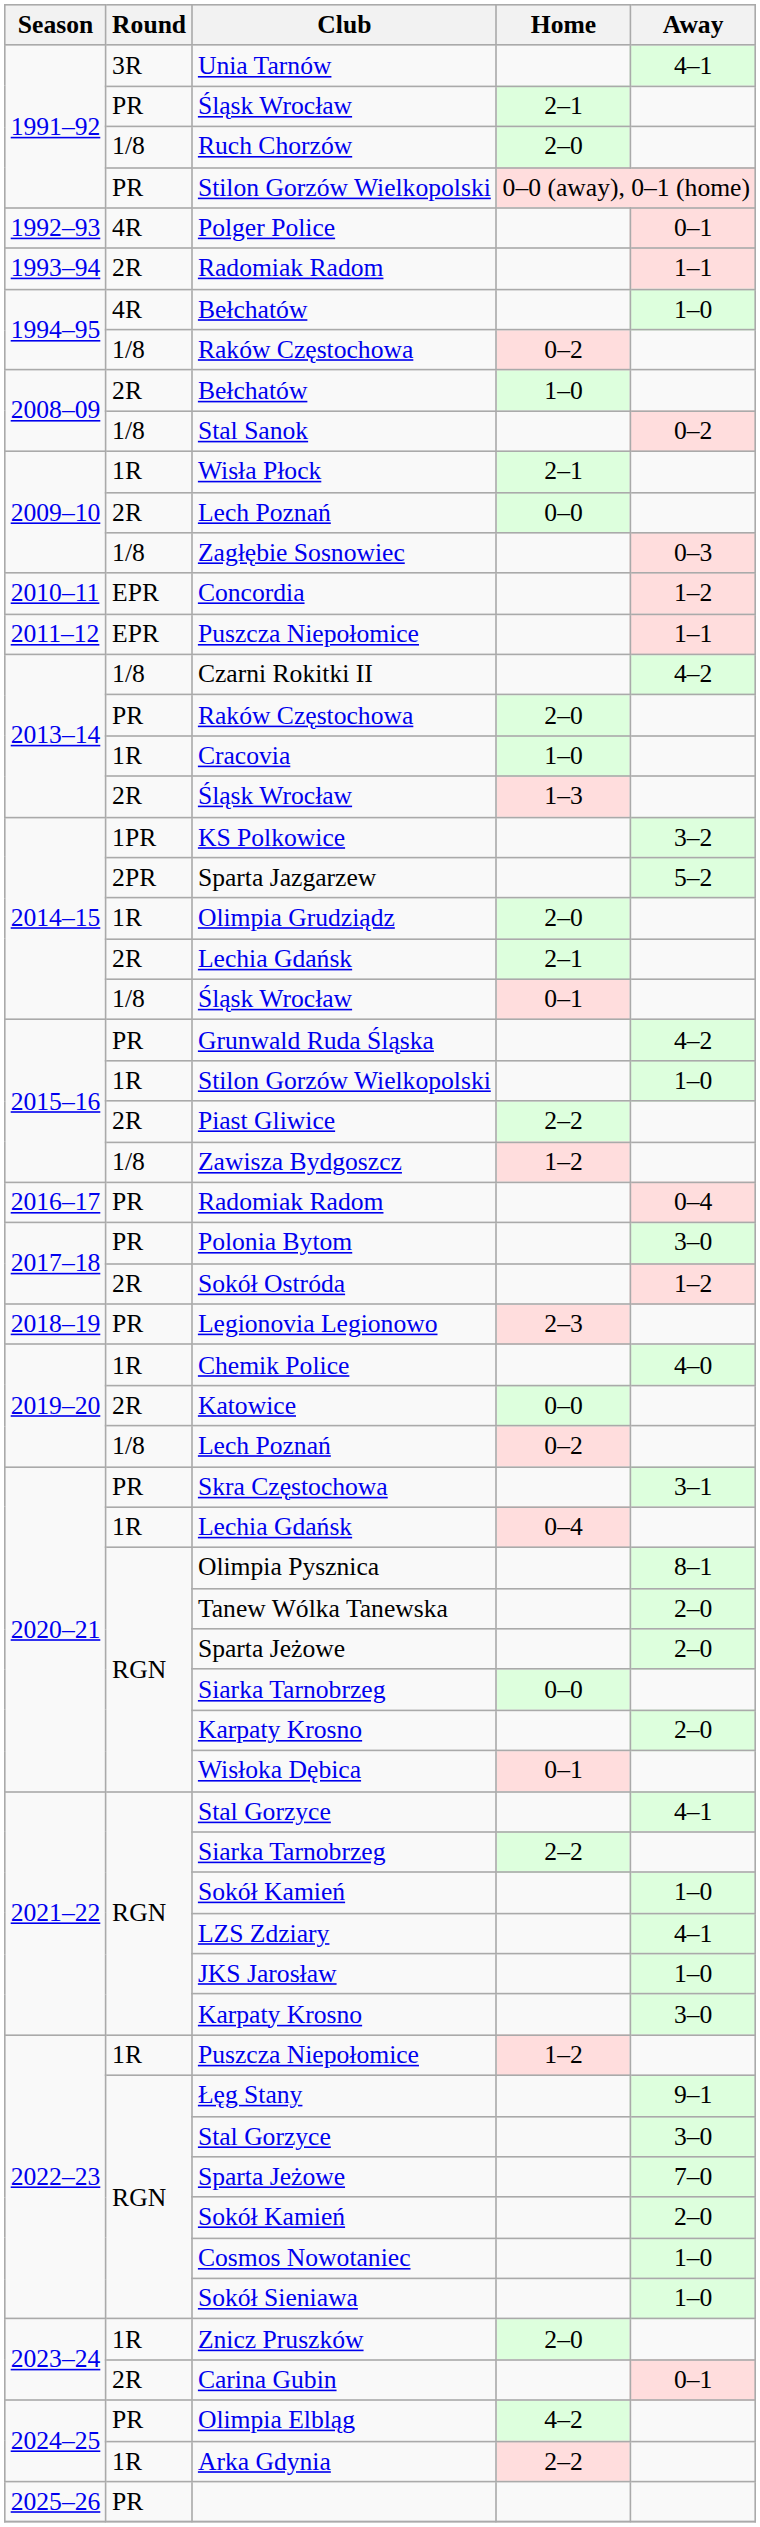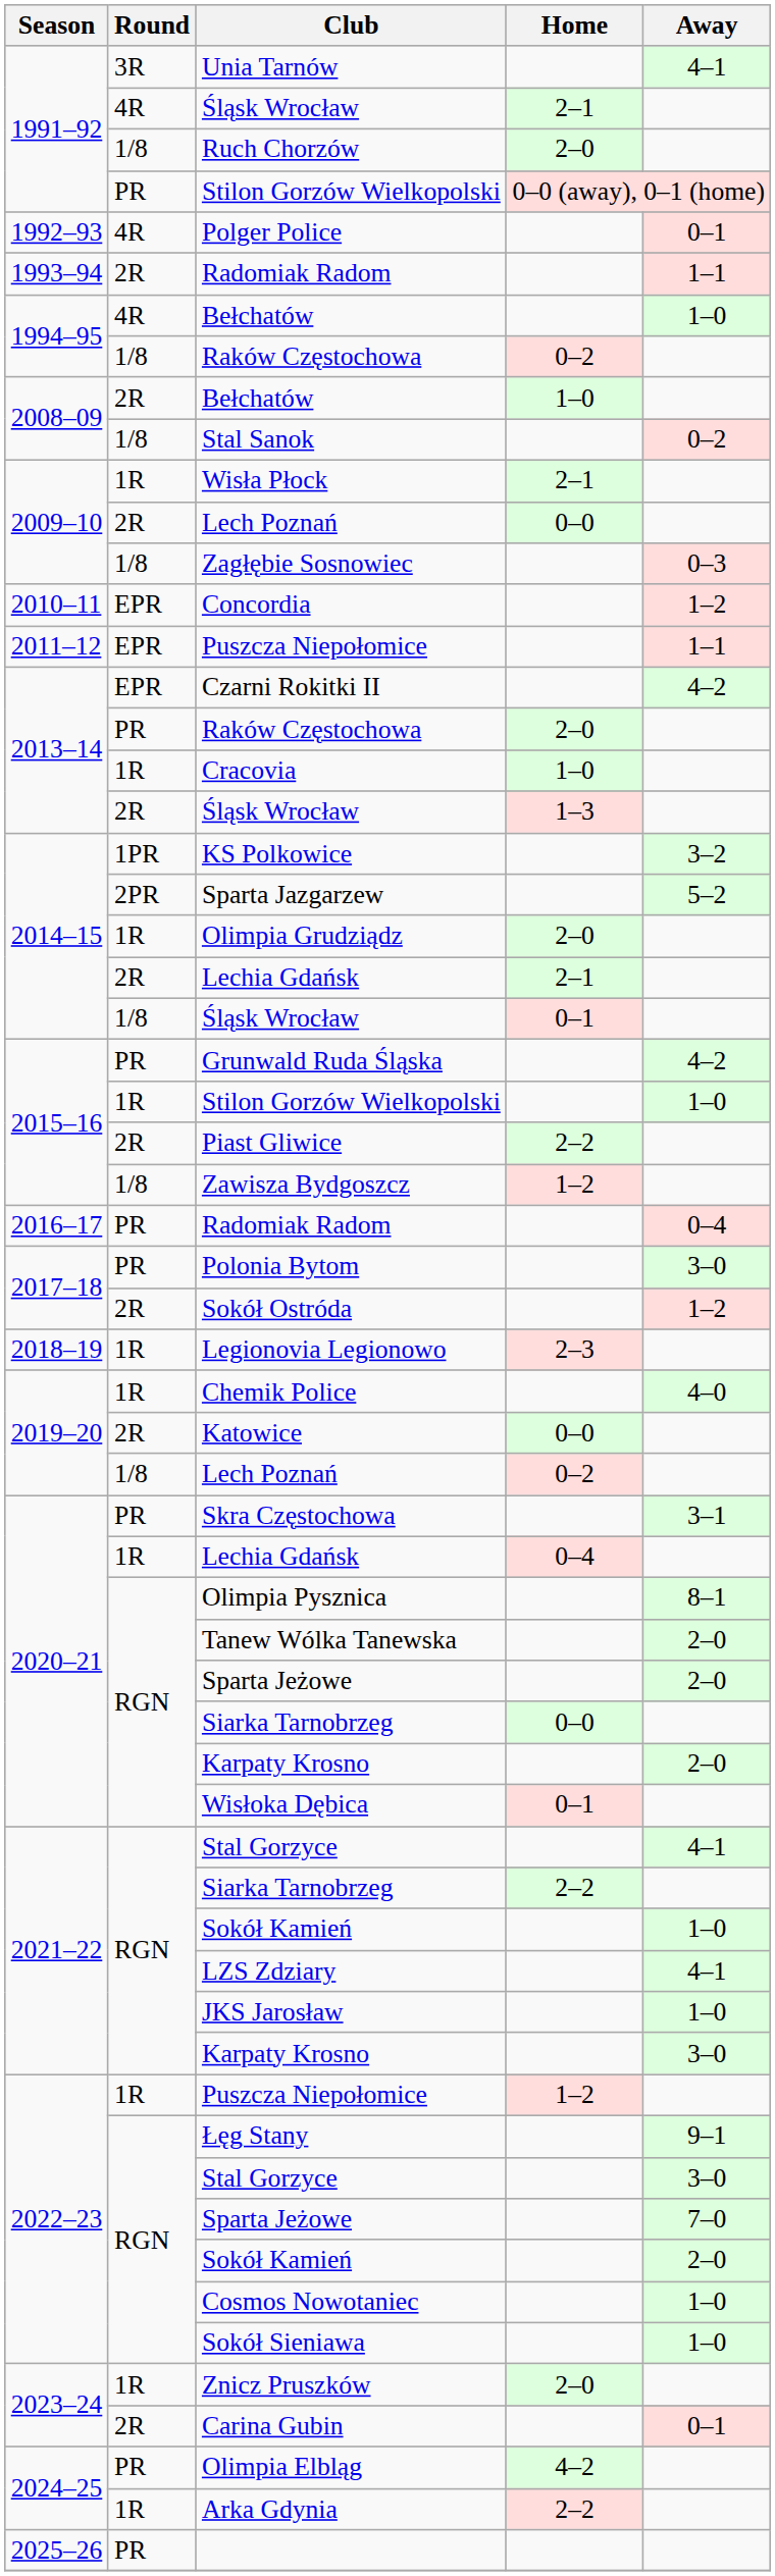 <table class="wikitable">
 <tr>
 <th>Season</th>
 <th>Round</th>
 <th>Club</th>
 <th>Home</th>
 <th>Away</th>
 </tr>
 <tr>
 <td rowspan=4><a href='#'>1991–92</a></td>
 <td>3R</td>
 <td><a href='#'>Unia Tarnów</a></td>
 <td></td>
 <td style="background:#dfd; text-align:center;">4–1</td>
 </tr>
 <tr>
-<td>PR</td>
+<td>4R</td>
 <td><a href='#'>Śląsk Wrocław</a></td>
 <td style="background:#dfd; text-align:center;">2–1</td>
 <td></td>
 </tr>
 <tr>
 <td>1/8</td>
 <td><a href='#'>Ruch Chorzów</a></td>
 <td style="background:#dfd; text-align:center;">2–0</td>
 <td></td>
 </tr>
 <tr>
 <td>PR</td>
 <td><a href='#'>Stilon Gorzów Wielkopolski</a></td>
 <td colspan="2" style="background:#fdd; text-align:center;">0–0 (away), 0–1 (home)</td>
 </tr>
 <tr>
 <td rowspan=1><a href='#'>1992–93</a></td>
 <td>4R</td>
 <td><a href='#'>Polger Police</a></td>
 <td></td>
 <td style="background:#fdd; text-align:center;">0–1</td>
 </tr>
 <tr>
 <td rowspan=1><a href='#'>1993–94</a></td>
 <td>2R</td>
 <td><a href='#'>Radomiak Radom</a></td>
 <td></td>
 <td style="background:#fdd; text-align:center;">1–1</td>
 </tr>
 <tr>
 <td rowspan=2><a href='#'>1994–95</a></td>
 <td>4R</td>
 <td><a href='#'>Bełchatów</a></td>
 <td></td>
 <td style="background:#dfd; text-align:center;">1–0</td>
 </tr>
 <tr>
 <td>1/8</td>
 <td><a href='#'>Raków Częstochowa</a></td>
 <td style="background:#fdd; text-align:center;">0–2</td>
 <td></td>
 </tr>
 <tr>
 <td rowspan=2><a href='#'>2008–09</a></td>
 <td>2R</td>
 <td><a href='#'>Bełchatów</a></td>
 <td style="background:#dfd; text-align:center;">1–0</td>
 <td></td>
 </tr>
 <tr>
 <td>1/8</td>
 <td><a href='#'>Stal Sanok</a></td>
 <td></td>
 <td style="background:#fdd; text-align:center;">0–2</td>
 </tr>
 <tr>
 <td rowspan=3><a href='#'>2009–10</a></td>
 <td>1R</td>
 <td><a href='#'>Wisła Płock</a></td>
 <td style="background:#dfd; text-align:center;">2–1</td>
 <td></td>
 </tr>
 <tr>
 <td>2R</td>
 <td><a href='#'>Lech Poznań</a></td>
 <td style="background:#dfd; text-align:center;">0–0</td>
 <td></td>
 </tr>
 <tr>
 <td>1/8</td>
 <td><a href='#'>Zagłębie Sosnowiec</a></td>
 <td></td>
 <td style="background:#fdd; text-align:center;">0–3</td>
 </tr>
 <tr>
 <td rowspan=1><a href='#'>2010–11</a></td>
 <td>EPR</td>
 <td><a href='#'>Concordia</a></td>
 <td></td>
 <td style="background:#fdd; text-align:center;">1–2</td>
 </tr>
 <tr>
 <td rowspan=1><a href='#'>2011–12</a></td>
 <td>EPR</td>
 <td><a href='#'>Puszcza Niepołomice</a></td>
 <td></td>
 <td style="background:#fdd; text-align:center;">1–1</td>
 </tr>
 <tr>
 <td rowspan=4><a href='#'>2013–14</a></td>
-<td>1/8</td>
+<td>EPR</td>
 <td>Czarni Rokitki II</td>
 <td></td>
 <td style="background:#dfd; text-align:center;">4–2</td>
 </tr>
 <tr>
 <td>PR</td>
 <td><a href='#'>Raków Częstochowa</a></td>
 <td style="background:#dfd; text-align:center;">2–0</td>
 <td></td>
 </tr>
 <tr>
 <td>1R</td>
 <td><a href='#'>Cracovia</a></td>
 <td style="background:#dfd; text-align:center;">1–0</td>
 <td></td>
 </tr>
 <tr>
 <td>2R</td>
 <td><a href='#'>Śląsk Wrocław</a></td>
 <td style="background:#fdd; text-align:center;">1–3</td>
 <td></td>
 </tr>
 <tr>
 <td rowspan=5><a href='#'>2014–15</a></td>
 <td>1PR</td>
 <td><a href='#'>KS Polkowice</a></td>
 <td></td>
 <td style="background:#dfd; text-align:center;">3–2</td>
 </tr>
 <tr>
 <td>2PR</td>
 <td>Sparta Jazgarzew</td>
 <td></td>
 <td style="background:#dfd; text-align:center;">5–2</td>
 </tr>
 <tr>
 <td>1R</td>
 <td><a href='#'>Olimpia Grudziądz</a></td>
 <td style="background:#dfd; text-align:center;">2–0</td>
 <td></td>
 </tr>
 <tr>
 <td>2R</td>
 <td><a href='#'>Lechia Gdańsk</a></td>
 <td style="background:#dfd; text-align:center;">2–1</td>
 <td></td>
 </tr>
 <tr>
 <td>1/8</td>
 <td><a href='#'>Śląsk Wrocław</a></td>
 <td style="background:#fdd; text-align:center;">0–1</td>
 <td></td>
 </tr>
 <tr>
 <td rowspan=4><a href='#'>2015–16</a></td>
 <td>PR</td>
 <td><a href='#'>Grunwald Ruda Śląska</a></td>
 <td></td>
 <td style="background:#dfd; text-align:center;">4–2</td>
 </tr>
 <tr>
 <td>1R</td>
 <td><a href='#'>Stilon Gorzów Wielkopolski</a></td>
 <td></td>
 <td style="background:#dfd; text-align:center;">1–0</td>
 </tr>
 <tr>
 <td>2R</td>
 <td><a href='#'>Piast Gliwice</a></td>
 <td style="background:#dfd; text-align:center;">2–2</td>
 <td></td>
 </tr>
 <tr>
 <td>1/8</td>
 <td><a href='#'>Zawisza Bydgoszcz</a></td>
 <td style="background:#fdd; text-align:center;">1–2</td>
 <td></td>
 </tr>
 <tr>
 <td rowspan=1><a href='#'>2016–17</a></td>
 <td>PR</td>
 <td><a href='#'>Radomiak Radom</a></td>
 <td></td>
 <td style="background:#fdd; text-align:center;">0–4</td>
 </tr>
 <tr>
 <td rowspan=2><a href='#'>2017–18</a></td>
 <td>PR</td>
 <td><a href='#'>Polonia Bytom</a></td>
 <td></td>
 <td style="background:#dfd; text-align:center;">3–0</td>
 </tr>
 <tr>
 <td>2R</td>
 <td><a href='#'>Sokół Ostróda</a></td>
 <td></td>
 <td style="background:#fdd; text-align:center;">1–2</td>
 </tr>
 <tr>
 <td rowspan=1><a href='#'>2018–19</a></td>
-<td>PR</td>
+<td>1R</td>
 <td><a href='#'>Legionovia Legionowo</a></td>
 <td style="background:#fdd; text-align:center;">2–3</td>
 <td></td>
 </tr>
 <tr>
 <td rowspan=3><a href='#'>2019–20</a></td>
 <td>1R</td>
 <td><a href='#'>Chemik Police</a></td>
 <td></td>
 <td style="background:#dfd; text-align:center;">4–0</td>
 </tr>
 <tr>
 <td>2R</td>
 <td><a href='#'>Katowice</a></td>
 <td style="background:#dfd; text-align:center;">0–0</td>
 <td></td>
 </tr>
 <tr>
 <td>1/8</td>
 <td><a href='#'>Lech Poznań</a></td>
 <td style="background:#fdd; text-align:center;">0–2</td>
 <td></td>
 </tr>
 <tr>
 <td rowspan=8><a href='#'>2020–21</a></td>
 <td>PR</td>
 <td><a href='#'>Skra Częstochowa</a></td>
 <td></td>
 <td style="background:#dfd; text-align:center;">3–1</td>
 </tr>
 <tr>
 <td>1R</td>
 <td><a href='#'>Lechia Gdańsk</a></td>
 <td style="background:#fdd; text-align:center;">0–4</td>
 <td></td>
 </tr>
 <tr>
 <td rowspan="6">RGN</td>
 <td>Olimpia Pysznica</td>
 <td></td>
 <td style="background:#dfd; text-align:center;">8–1</td>
 </tr>
 <tr>
 <td>Tanew Wólka Tanewska</td>
 <td></td>
 <td style="background:#dfd; text-align:center;">2–0</td>
 </tr>
 <tr>
 <td>Sparta Jeżowe</td>
 <td></td>
 <td style="background:#dfd; text-align:center;">2–0</td>
 </tr>
 <tr>
 <td><a href='#'>Siarka Tarnobrzeg</a></td>
 <td style="background:#dfd; text-align:center;">0–0</td>
 <td></td>
 </tr>
 <tr>
 <td><a href='#'>Karpaty Krosno</a></td>
 <td></td>
 <td style="background:#dfd; text-align:center;">2–0</td>
 </tr>
 <tr>
 <td><a href='#'>Wisłoka Dębica</a></td>
 <td style="background:#fdd; text-align:center;">0–1</td>
 <td></td>
 </tr>
 <tr>
 <td rowspan="6"><a href='#'>2021–22</a></td>
 <td rowspan="6">RGN</td>
 <td><a href='#'>Stal Gorzyce</a></td>
 <td></td>
 <td style="background:#dfd; text-align:center;">4–1</td>
 </tr>
 <tr>
 <td><a href='#'>Siarka Tarnobrzeg</a></td>
 <td style="background:#dfd; text-align:center;">2–2</td>
 <td></td>
 </tr>
 <tr>
 <td><a href='#'>Sokół Kamień</a></td>
 <td></td>
 <td style="background:#dfd; text-align:center;">1–0</td>
 </tr>
 <tr>
 <td><a href='#'>LZS Zdziary</a></td>
 <td></td>
 <td style="background:#dfd; text-align:center;">4–1</td>
 </tr>
 <tr>
 <td><a href='#'>JKS Jarosław</a></td>
 <td></td>
 <td style="background:#dfd; text-align:center;">1–0</td>
 </tr>
 <tr>
 <td><a href='#'>Karpaty Krosno</a></td>
 <td></td>
 <td style="background:#dfd; text-align:center;">3–0</td>
 </tr>
 <tr>
 <td rowspan="7"><a href='#'>2022–23</a></td>
 <td>1R</td>
 <td><a href='#'>Puszcza Niepołomice</a></td>
 <td style="background:#fdd; text-align:center;">1–2</td>
 <td></td>
 </tr>
 <tr>
 <td rowspan="6">RGN</td>
 <td><a href='#'>Łęg Stany</a></td>
 <td></td>
 <td style="background:#dfd; text-align:center;">9–1</td>
 </tr>
 <tr>
 <td><a href='#'>Stal Gorzyce</a></td>
 <td></td>
 <td style="background:#dfd; text-align:center;">3–0</td>
 </tr>
 <tr>
 <td><a href='#'>Sparta Jeżowe</a></td>
 <td></td>
 <td style="background:#dfd; text-align:center;">7–0</td>
 </tr>
 <tr>
 <td><a href='#'>Sokół Kamień</a></td>
 <td></td>
 <td style="background:#dfd; text-align:center;">2–0</td>
 </tr>
 <tr>
 <td><a href='#'>Cosmos Nowotaniec</a></td>
 <td></td>
 <td style="background:#dfd; text-align:center;">1–0</td>
 </tr>
 <tr>
 <td><a href='#'>Sokół Sieniawa</a></td>
 <td></td>
 <td style="background:#dfd; text-align:center;">1–0</td>
 </tr>
 <tr>
 <td rowspan="2"><a href='#'>2023–24</a></td>
 <td>1R</td>
 <td><a href='#'>Znicz Pruszków</a></td>
 <td style="background:#dfd; text-align:center;">2–0</td>
 <td></td>
 </tr>
 <tr>
 <td>2R</td>
 <td><a href='#'>Carina Gubin</a></td>
 <td></td>
 <td style="background:#fdd; text-align:center;">0–1</td>
 </tr>
 <tr>
 <td rowspan="2"><a href='#'>2024–25</a></td>
 <td>PR</td>
 <td><a href='#'>Olimpia Elbląg</a></td>
 <td style="background:#dfd; text-align:center;">4–2</td>
 <td></td>
 </tr>
 <tr>
 <td>1R</td>
 <td><a href='#'>Arka Gdynia</a></td>
 <td style="background:#fdd; text-align:center;">2–2</td>
 <td></td>
 </tr>
 <tr>
 <td rowspan="1"><a href='#'>2025–26</a></td>
 <td>PR</td>
 <td></td>
 <td style="text-align: center;"></td>
 <td></td>
 </tr>
 <tr>
 </tr>
 </table>
